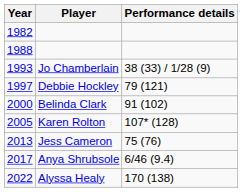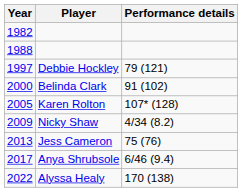 <table class="wikitable" style="text-align:left;">
 <tr>
 <th>Year</th>
 <th>Player</th>
 <th>Performance details</th>
 </tr>
 <tr>
 <td><a href='#'>1982</a></td>
 <td></td>
 <td></td>
 </tr>
 <tr>
 <td><a href='#'>1988</a></td>
 <td></td>
 <td></td>
 </tr>
 <tr>
-<td><a href='#'>1993</a></td>
-<td> <a href='#'>Jo Chamberlain</a></td>
-<td>38 (33) / 1/28 (9)</td>
-</tr>
-<tr>
 <td><a href='#'>1997</a></td>
 <td> <a href='#'>Debbie Hockley</a></td>
 <td>79 (121)</td>
 </tr>
 <tr>
 <td><a href='#'>2000</a></td>
 <td> <a href='#'>Belinda Clark</a></td>
 <td>91 (102)</td>
 </tr>
 <tr>
 <td><a href='#'>2005</a></td>
 <td> <a href='#'>Karen Rolton</a></td>
 <td>107* (128)</td>
+</tr>
+<tr>
+<td><a href='#'>2009</a></td>
+<td> <a href='#'>Nicky Shaw</a></td>
+<td>4/34 (8.2)</td>
 </tr>
 <tr>
 <td><a href='#'>2013</a></td>
 <td> <a href='#'>Jess Cameron</a></td>
 <td>75 (76)</td>
 </tr>
 <tr>
 <td><a href='#'>2017</a></td>
 <td> <a href='#'>Anya Shrubsole</a></td>
 <td>6/46 (9.4)</td>
 </tr>
 <tr>
 <td><a href='#'>2022</a></td>
 <td> <a href='#'>Alyssa Healy</a></td>
 <td>170 (138)</td>
 </tr>
 </table>
